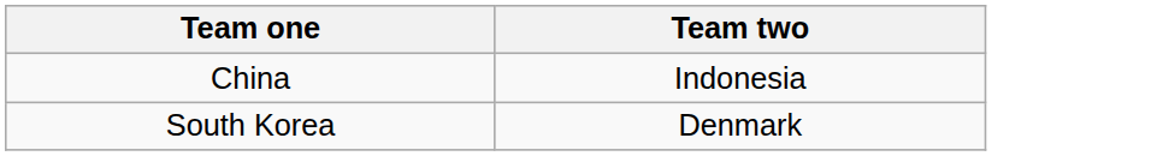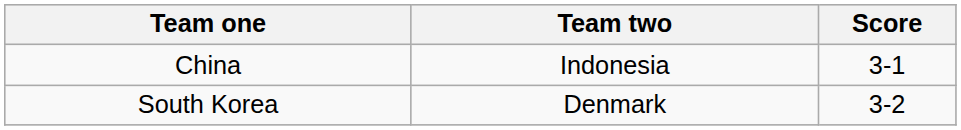 <table class="wikitable" style="text-align: center">
 <tr>
 <th width=250>Team one</th>
 <th width=250>Team two</th>
+<th width=80>Score</th>
 </tr>
 <tr>
 <td> China</td>
 <td> Indonesia</td>
+<td>3-1</td>
 </tr>
 <tr>
 <td> South Korea</td>
 <td> Denmark</td>
+<td>3-2</td>
 </tr>
 </table>
